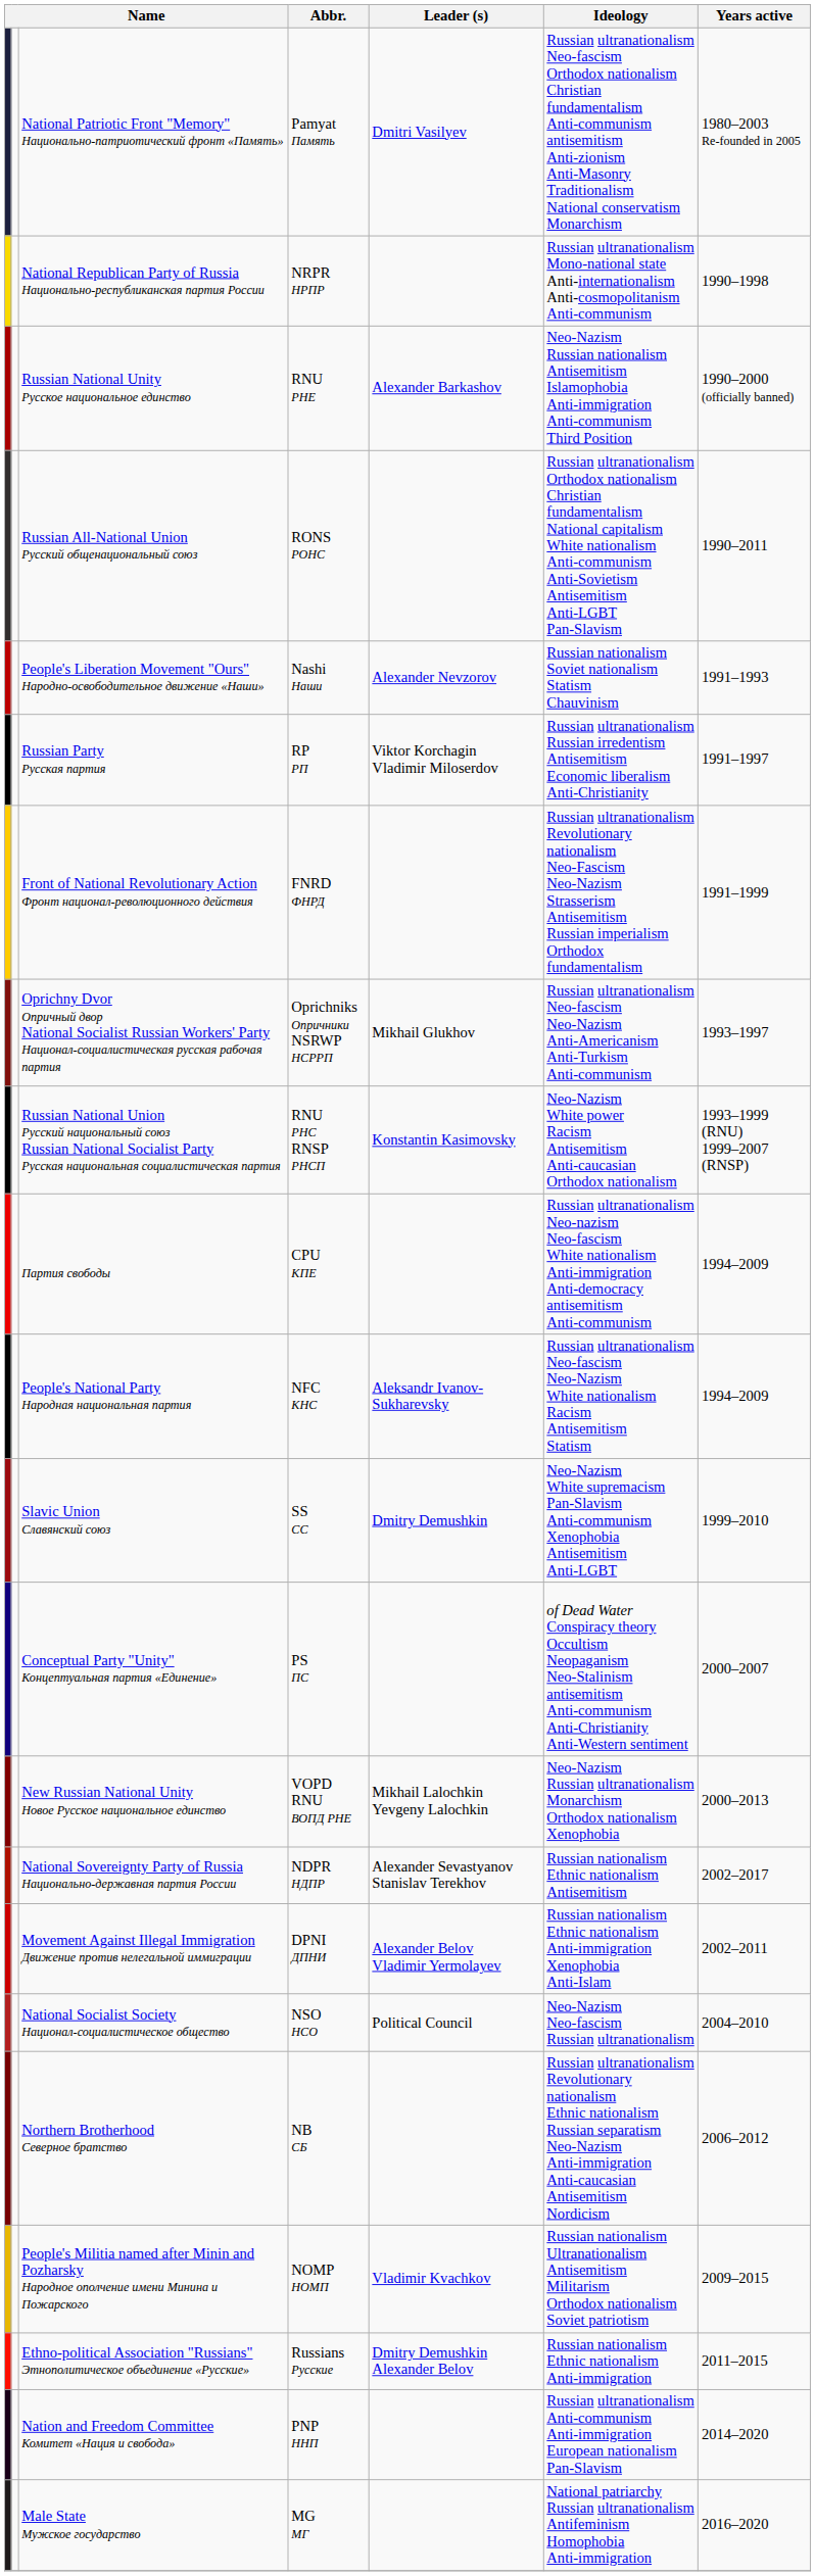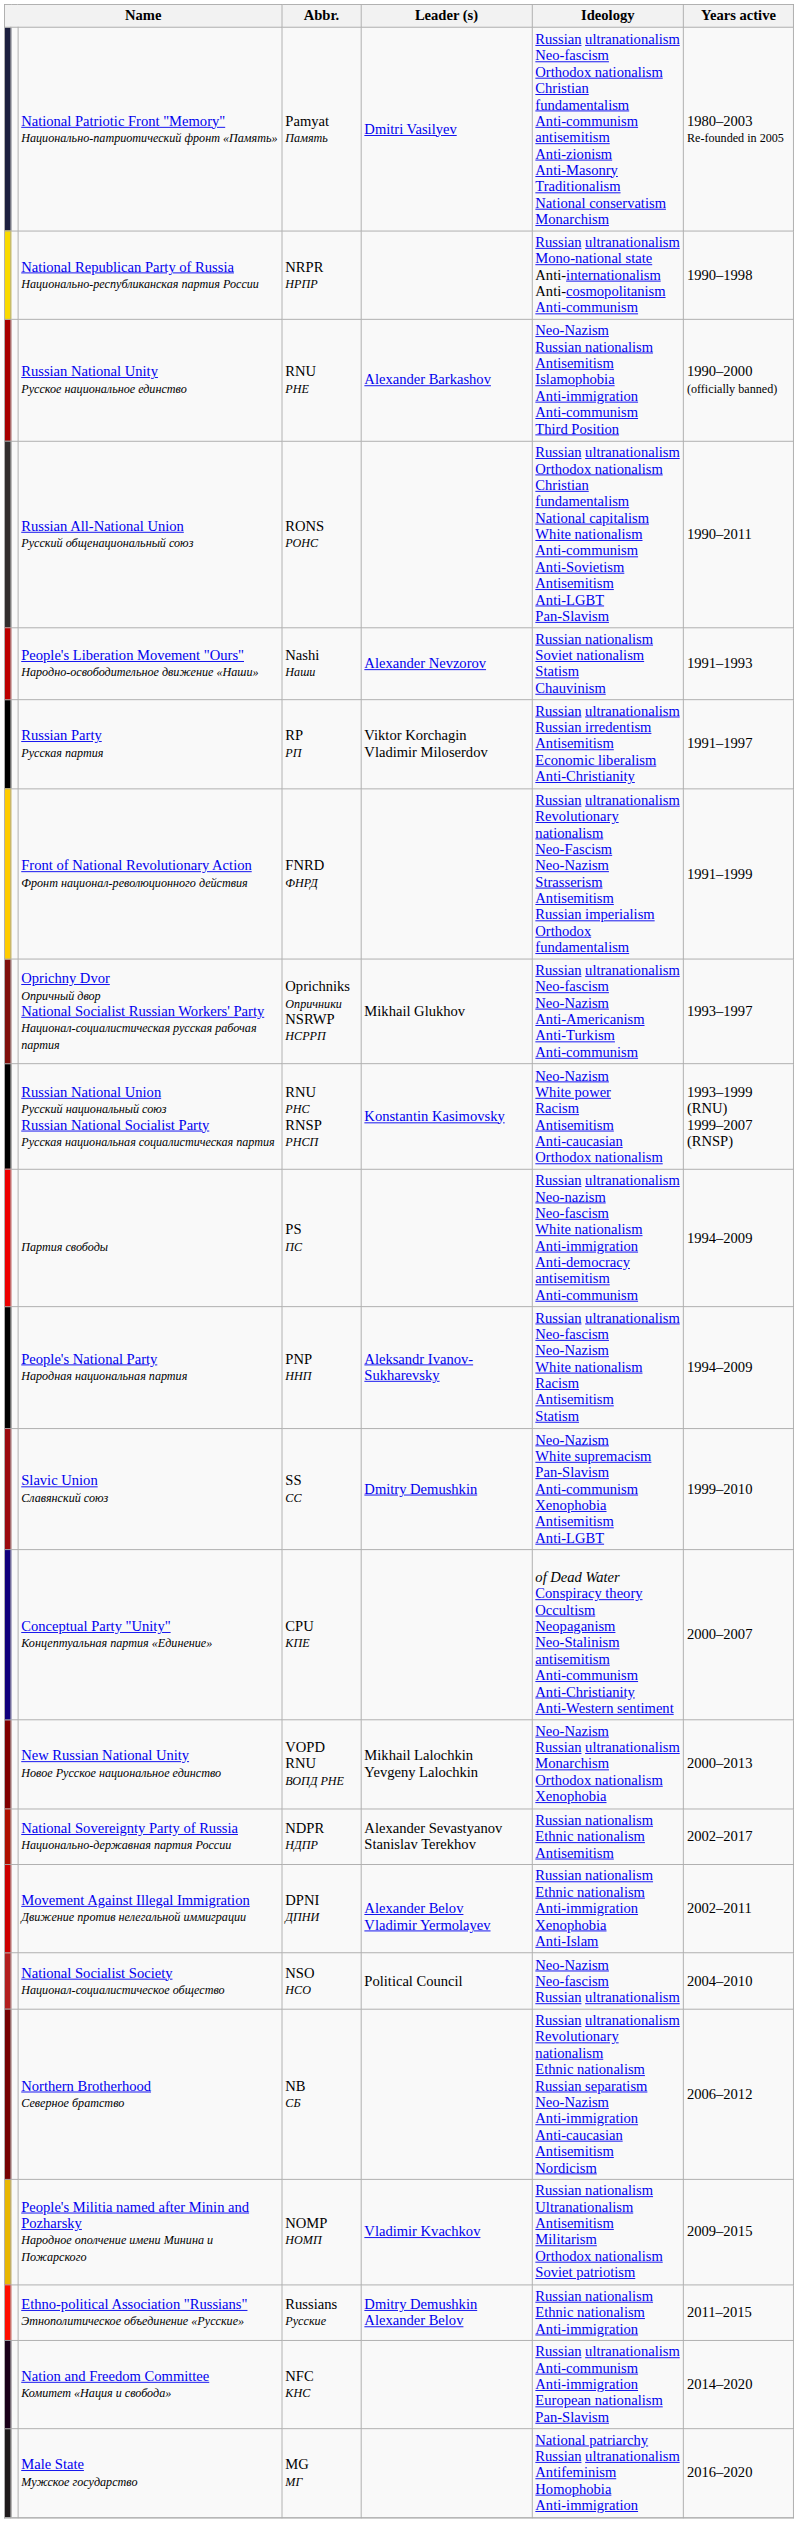 <table class="wikitable sortable">
 <tr>
 <th colspan=3>Name</th>
 <th>Abbr.</th>
 <th>Leader (s)</th>
 <th>Ideology</th>
 <th>Years active</th>
 </tr>
 <tr>
 <th style="background:#1D203F"></th>
 <td></td>
 <td><a href='#'>National Patriotic Front "Memory"</a><br><small><em>Национально-патриотический фронт «Память»</em></small></td>
 <td>Pamyat<br><small><em>Память</em></small></td>
 <td><a href='#'>Dmitri Vasilyev</a></td>
 <td><a href='#'>Russian</a> <a href='#'>ultranationalism</a><br><a href='#'>Neo-fascism</a><br><a href='#'>Orthodox nationalism</a><br><a href='#'>Christian fundamentalism</a><br><a href='#'>Anti-communism</a><br><a href='#'>antisemitism</a><br><a href='#'>Anti-zionism</a><br><a href='#'>Anti-Masonry</a><br><a href='#'>Traditionalism</a><br><a href='#'>National conservatism</a><br><a href='#'>Monarchism</a></td>
 <td>1980–2003<br><small>Re-founded in 2005</small></td>
 </tr>
 <tr>
 <th style="background:#F9DA00;"></th>
 <td></td>
 <td><a href='#'>National Republican Party of Russia</a><br><small><em>Национально-республиканская партия России</em></small></td>
 <td>NRPR<br><small><em>НРПР</em></small></td>
 <td></td>
 <td><a href='#'>Russian</a> <a href='#'>ultranationalism</a><br><a href='#'>Mono-national state</a><br>Anti-<a href='#'>internationalism</a><br>Anti-<a href='#'>cosmopolitanism</a><br><a href='#'>Anti-communism</a></td>
 <td>1990–1998</td>
 </tr>
 <tr>
 <th style="background:#A80000;"></th>
 <td></td>
 <td><a href='#'>Russian National Unity</a><br><small><em>Русское национальное единство</em></small></td>
 <td>RNU<br><small><em>РНЕ</em></small></td>
 <td><a href='#'>Alexander Barkashov</a></td>
 <td><a href='#'>Neo-Nazism</a><br><a href='#'>Russian nationalism</a><br><a href='#'>Antisemitism</a><br><a href='#'>Islamophobia</a><br><a href='#'>Anti-immigration</a><br><a href='#'>Anti-communism</a><br><a href='#'>Third Position</a></td>
 <td>1990–2000<br><small>(officially banned)</small></td>
 </tr>
 <tr>
 <th style="background:#322E2E;"></th>
 <td></td>
 <td><a href='#'>Russian All-National Union</a><br><small><em>Русский общенациональный союз</em></small></td>
 <td>RONS<br><small><em>РОНС</em></small></td>
 <td></td>
 <td><a href='#'>Russian</a> <a href='#'>ultranationalism</a><br><a href='#'>Orthodox nationalism</a><br><a href='#'>Christian fundamentalism</a><br><a href='#'>National capitalism</a><br><a href='#'>White nationalism</a><br><a href='#'>Anti-communism</a><br><a href='#'>Anti-Sovietism</a><br><a href='#'>Antisemitism</a><br><a href='#'>Anti-LGBT</a><br><a href='#'>Pan-Slavism</a></td>
 <td>1990–2011</td>
 </tr>
 <tr>
 <th style="background:#BC0000;"></th>
 <td></td>
 <td><a href='#'>People's Liberation Movement "Ours"</a><br><small><em>Народно-освободительное движение «Наши»</em></small></td>
 <td>Nashi<br><small><em>Наши</em></small></td>
 <td><a href='#'>Alexander Nevzorov</a></td>
 <td><a href='#'>Russian nationalism</a><br><a href='#'>Soviet nationalism</a><br><a href='#'>Statism</a><br><a href='#'>Chauvinism</a></td>
 <td>1991–1993</td>
 </tr>
 <tr>
 <th style="background:#000000;"></th>
 <td></td>
 <td><a href='#'>Russian Party</a><br><small><em>Русская партия</em></small></td>
 <td>RP<br><small><em>РП</em></small></td>
 <td>Viktor Korchagin<br>Vladimir Miloserdov</td>
 <td><a href='#'>Russian</a> <a href='#'>ultranationalism</a><br><a href='#'>Russian irredentism</a><br><a href='#'>Antisemitism</a><br><a href='#'>Economic liberalism</a><br><a href='#'>Anti-Christianity</a></td>
 <td>1991–1997</td>
 </tr>
 <tr>
 <th style="background:#FFCC00;"></th>
 <td></td>
 <td><a href='#'>Front of National Revolutionary Action</a><br><small><em>Фронт национал-революционного действия</em></small></td>
 <td>FNRD<br><small><em>ФНРД</em></small></td>
 <td></td>
 <td><a href='#'>Russian</a> <a href='#'>ultranationalism</a><br><a href='#'>Revolutionary nationalism</a><br><a href='#'>Neo-Fascism</a><br><a href='#'>Neo-Nazism</a><br><a href='#'>Strasserism</a><br><a href='#'>Antisemitism</a><br><a href='#'>Russian imperialism</a><br><a href='#'>Orthodox fundamentalism</a></td>
 <td>1991–1999</td>
 </tr>
 <tr>
 <th style="background:#80100C;"></th>
 <td></td>
 <td><a href='#'>Oprichny Dvor</a><br><small><em>Опричный двор</em></small><br><a href='#'>National Socialist Russian Workers' Party</a><br><small><em>Национал-социалистическая русская рабочая партия</em></small></td>
 <td>Oprichniks<br><small><em>Опричники</em></small><br>NSRWP<br><small><em>НСРРП</em></small></td>
 <td Mikhail Yurievich Glukhov>Mikhail Glukhov</td>
 <td><a href='#'>Russian</a> <a href='#'>ultranationalism</a><br><a href='#'>Neo-fascism</a><br><a href='#'>Neo-Nazism</a><br><a href='#'>Anti-Americanism</a><br><a href='#'>Anti-Turkism</a><br><a href='#'>Anti-communism</a></td>
 <td>1993–1997</td>
 </tr>
 <tr>
 <th style="background:#010101;"></th>
 <td></td>
 <td><a href='#'>Russian National Union</a><br><small><em>Русский национальный союз</em></small><br><a href='#'>Russian National Socialist Party</a><br><small><em>Русская национальная социалистическая партия</em></small></td>
 <td>RNU<br><small><em>РНС</em></small><br>RNSP<br><small><em>РНСП</em></small></td>
 <td><a href='#'>Konstantin Kasimovsky</a></td>
 <td><a href='#'>Neo-Nazism</a><br><a href='#'>White power</a><br><a href='#'>Racism</a><br><a href='#'>Antisemitism</a><br><a href='#'>Anti-caucasian</a><br><a href='#'>Orthodox nationalism</a></td>
 <td>1993–1999 (RNU)<br>1999–2007 (RNSP)</td>
 </tr>
 <tr>
 <th style="background:#ED0000;"></th>
 <td></td>
 <td><br><small><em>Партия свободы</em></small></td>
-<td>CPU<br><small><em>КПЕ</em></small></td>
+<td>PS<br><small><em>ПС</em></small></td>
 <td></td>
 <td><a href='#'>Russian</a> <a href='#'>ultranationalism</a><br><a href='#'>Neo-nazism</a><br><a href='#'>Neo-fascism</a><br><a href='#'>White nationalism</a><br><a href='#'>Anti-immigration</a><br><a href='#'>Anti-democracy</a><br><a href='#'>antisemitism</a><br><a href='#'>Anti-communism</a></td>
 <td>1994–2009</td>
 </tr>
 <tr>
 <th style="background:#020202;"></th>
 <td></td>
 <td><a href='#'>People's National Party</a><br><small><em>Народная национальная партия</em></small></td>
-<td>NFC<br><small><em>КНС</em></small></td>
+<td>PNP<br><small><em>ННП</em></small></td>
 <td><a href='#'>Aleksandr Ivanov-Sukharevsky</a></td>
 <td><a href='#'>Russian</a> <a href='#'>ultranationalism</a><br><a href='#'>Neo-fascism</a><br><a href='#'>Neo-Nazism</a><br><a href='#'>White nationalism</a><br><a href='#'>Racism</a><br><a href='#'>Antisemitism</a><br><a href='#'>Statism</a></td>
 <td>1994–2009</td>
 </tr>
 <tr>
 <th style="background:#9B0A0F;"></th>
 <td></td>
 <td><a href='#'>Slavic Union</a><br><small><em>Славянский союз</em></small></td>
 <td>SS<br><small><em>СС</em></small></td>
 <td><a href='#'>Dmitry Demushkin</a></td>
 <td><a href='#'>Neo-Nazism</a><br><a href='#'>White supremacism</a><br><a href='#'>Pan-Slavism</a><br><a href='#'>Anti-communism</a><br><a href='#'>Xenophobia</a><br><a href='#'>Antisemitism</a><br><a href='#'>Anti-LGBT</a></td>
 <td>1999–2010</td>
 </tr>
 <tr>
 <th style="background:#11007d;"></th>
 <td></td>
 <td><a href='#'>Conceptual Party "Unity"</a><br><small><em>Концептуальная партия «Единение»</em></small></td>
-<td>PS<br><small><em>ПС</em></small></td>
+<td>CPU<br><small><em>КПЕ</em></small></td>
 <td></td>
 <td><em><br>of Dead Water</em><br><a href='#'>Conspiracy theory</a><br><a href='#'>Occultism</a><br><a href='#'>Neopaganism</a><br><a href='#'>Neo-Stalinism</a><br><a href='#'>antisemitism</a><br><a href='#'>Anti-communism</a><br><a href='#'>Anti-Christianity</a><br><a href='#'>Anti-Western sentiment</a></td>
 <td>2000–2007</td>
 </tr>
 <tr>
 <th style="background:#800000;"></th>
 <td></td>
 <td><a href='#'>New Russian National Unity</a><br><small><em>Новое Русское национальное единство</em></small></td>
 <td>VOPD RNU<br><small><em>ВОПД РНЕ</em></small></td>
 <td>Mikhail Lalochkin<br>Yevgeny Lalochkin</td>
 <td><a href='#'>Neo-Nazism</a><br><a href='#'>Russian</a> <a href='#'>ultranationalism</a><br><a href='#'>Monarchism</a><br><a href='#'>Orthodox nationalism</a><br><a href='#'>Xenophobia</a></td>
 <td>2000–2013</td>
 </tr>
 <tr>
 <th style="background:#AE1100;"></th>
 <td></td>
 <td><a href='#'>National Sovereignty Party of Russia</a><br><small><em>Национально-державная партия России</em></small></td>
 <td>NDPR<br><small><em>НДПР</em></small></td>
 <td>Alexander Sevastyanov<br>Stanislav Terekhov</td>
 <td><a href='#'>Russian nationalism</a> <br> <a href='#'>Ethnic nationalism</a><br><a href='#'>Antisemitism</a></td>
 <td>2002–2017</td>
 </tr>
 <tr>
 <th style="background:#CC0000;"></th>
 <td></td>
 <td><a href='#'>Movement Against Illegal Immigration</a><br><small><em>Движение против нелегальной иммиграции</em></small></td>
 <td>DPNI<br><small><em>ДПНИ</em></small></td>
 <td><br><a href='#'>Alexander Belov</a><br><a href='#'>Vladimir Yermolayev</a></td>
 <td><a href='#'>Russian nationalism</a> <br> <a href='#'>Ethnic nationalism</a><br><a href='#'>Anti-immigration</a><br><a href='#'>Xenophobia</a><br><a href='#'>Anti-Islam</a></td>
 <td>2002–2011</td>
 </tr>
 <tr>
 <th style="background:#B21F1F;"></th>
 <td></td>
 <td><a href='#'>National Socialist Society</a><br><small><em>Национал-социалистическое общество</em></small></td>
 <td>NSO<br><small><em>НСО</em></small></td>
 <td>Political Council</td>
 <td><a href='#'>Neo-Nazism</a><br><a href='#'>Neo-fascism</a><br><a href='#'>Russian</a> <a href='#'>ultranationalism</a></td>
 <td>2004–2010</td>
 </tr>
 <tr>
 <th style="background:#760102;"></th>
 <td></td>
 <td><a href='#'>Northern Brotherhood</a><br><small><em>Северное братство</em></small></td>
 <td>NB<br><small><em>СБ</em></small></td>
 <td></td>
 <td><a href='#'>Russian</a> <a href='#'>ultranationalism</a><br><a href='#'>Revolutionary nationalism</a><br><a href='#'>Ethnic nationalism</a><br><a href='#'>Russian separatism</a><br><a href='#'>Neo-Nazism</a><br><a href='#'>Anti-immigration</a><br><a href='#'>Anti-caucasian</a><br><a href='#'>Antisemitism</a><br><a href='#'>Nordicism</a></td>
 <td>2006–2012</td>
 </tr>
 <tr>
 <th style="background:#E8B703;"></th>
 <td></td>
 <td><a href='#'>People's Militia named after Minin and Pozharsky</a><br><small><em>Народное ополчение имени Минина и Пожарского</em></small></td>
 <td>NOMP<br><small><em>НОМП</em></small></td>
 <td><a href='#'>Vladimir Kvachkov</a></td>
 <td><a href='#'>Russian nationalism</a><br><a href='#'>Ultranationalism</a><br><a href='#'>Antisemitism</a><br><a href='#'>Militarism</a><br><a href='#'>Orthodox nationalism</a><br><a href='#'>Soviet patriotism</a></td>
 <td>2009–2015</td>
 </tr>
 <tr>
 <th style="background:#FF0E00;"></th>
 <td></td>
 <td><a href='#'>Ethno-political Association "Russians"</a><br><small><em>Этнополитическое объединение «Русские»</em></small></td>
 <td>Russians<br><small><em>Русские</em></small></td>
 <td><a href='#'>Dmitry Demushkin</a><br><a href='#'>Alexander Belov</a></td>
 <td><a href='#'>Russian nationalism</a><br><a href='#'>Ethnic nationalism</a><br><a href='#'>Anti-immigration</a></td>
 <td>2011–2015</td>
 </tr>
 <tr>
 <th style="background:#1A0019;"></th>
 <td></td>
 <td><a href='#'>Nation and Freedom Committee</a><br><small><em>Комитет «Нация и свобода»</em></small></td>
-<td>PNP<br><small><em>ННП</em></small></td>
+<td>NFC<br><small><em>КНС</em></small></td>
 <td></td>
 <td><a href='#'>Russian</a> <a href='#'>ultranationalism</a><br><a href='#'>Anti-communism</a><br><a href='#'>Anti-immigration</a><br><a href='#'>European nationalism</a><br><a href='#'>Pan-Slavism</a></td>
 <td>2014–2020</td>
 </tr>
 <tr>
 <th style="background:#1E1A1B;"></th>
 <td></td>
 <td><a href='#'>Male State</a><br><small><em>Мужское государство</em></small></td>
 <td>MG<br><small><em>МГ</em></small></td>
 <td></td>
 <td><a href='#'>National patriarchy</a><br><a href='#'>Russian</a> <a href='#'>ultranationalism</a><br><a href='#'>Antifeminism</a><br><a href='#'>Homophobia</a><br><a href='#'>Anti-immigration</a></td>
 <td>2016–2020</td>
 </tr>
 <tr>
 </tr>
 </table>
